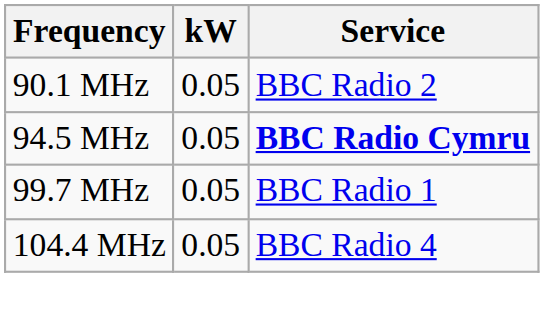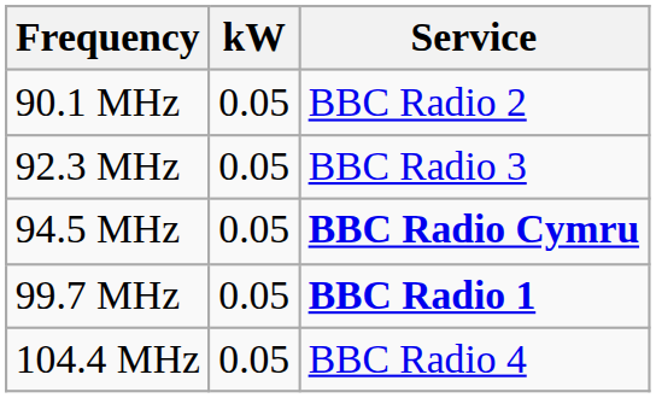 <table class="wikitable sortable">
 <tr>
 <th>Frequency</th>
 <th>kW</th>
 <th>Service</th>
 </tr>
 <tr>
 <td>90.1 MHz</td>
 <td>0.05</td>
 <td><a href='#'>BBC Radio 2</a></td>
 </tr>
 <tr>
+<td>92.3 MHz</td>
+<td>0.05</td>
+<td><a href='#'>BBC Radio 3</a></td>
+</tr>
+<tr>
 <td>94.5 MHz</td>
 <td>0.05</td>
 <td><strong><a href='#'>BBC Radio Cymru</a></strong></td>
 </tr>
 <tr>
 <td>99.7 MHz</td>
 <td>0.05</td>
-<td><a href='#'>BBC Radio 1</a></td>
+<td><strong><a href='#'>BBC Radio 1</a></strong></td>
 </tr>
 <tr>
 <td>104.4 MHz</td>
 <td>0.05</td>
 <td><a href='#'>BBC Radio 4</a></td>
 </tr>
 </table>
